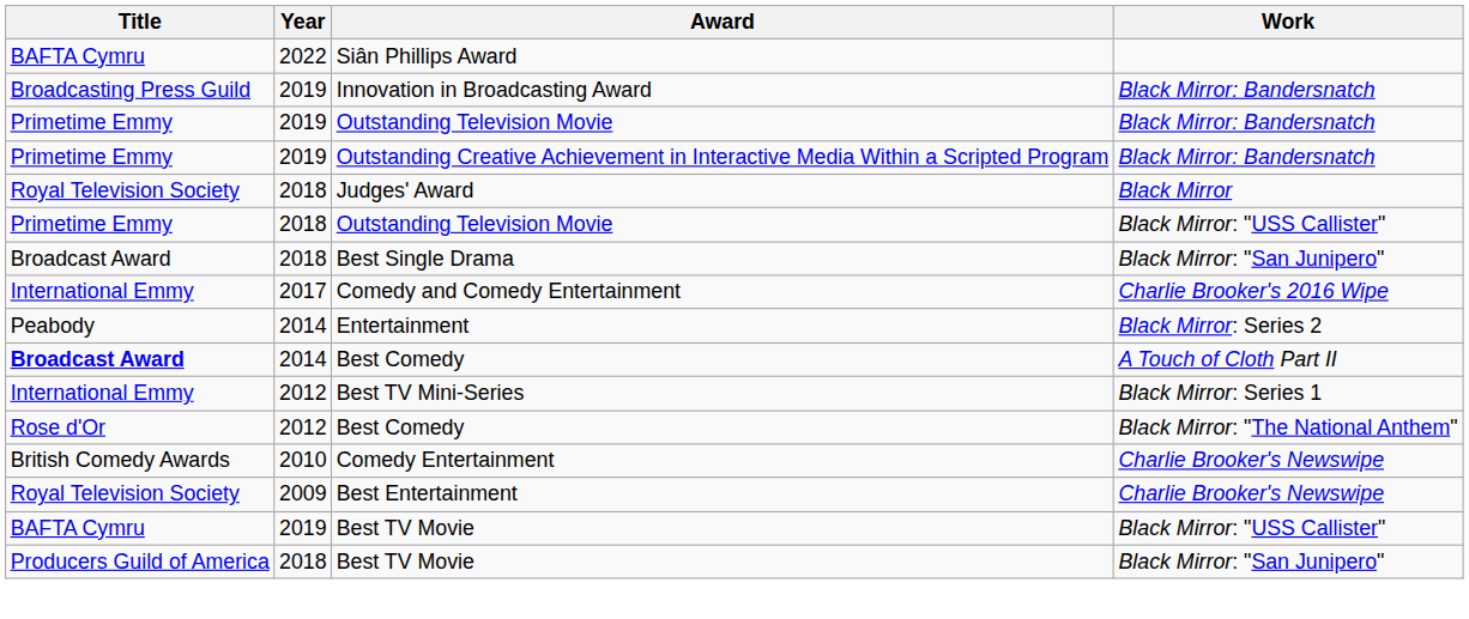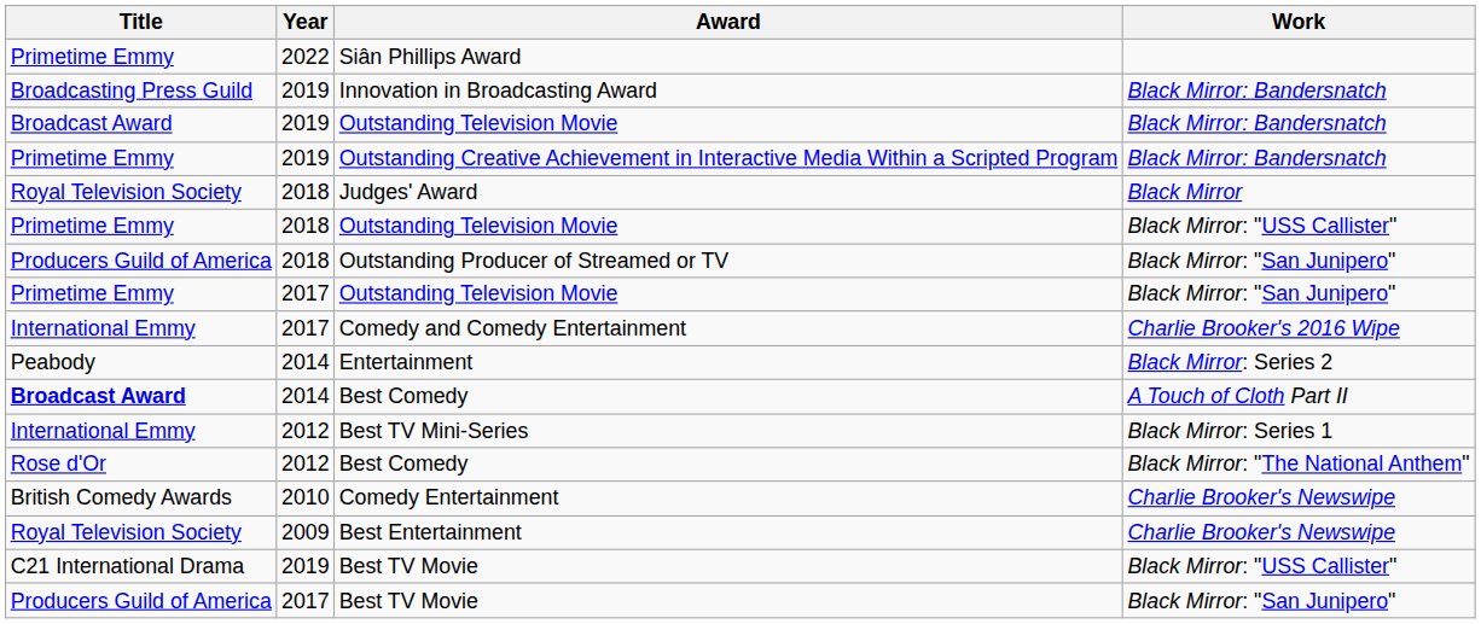 <table class="wikitable">
 <tr>
 <th><strong>Title</strong></th>
 <th><strong>Year</strong></th>
 <th><strong>Award</strong></th>
 <th>Work</th>
 </tr>
 <tr>
-<td><a href='#'>BAFTA Cymru</a></td>
+<td><a href='#'>Primetime Emmy</a></td>
 <td>2022</td>
 <td>Siân Phillips Award</td>
 <td></td>
 </tr>
 <tr>
 <td><a href='#'>Broadcasting Press Guild</a></td>
 <td>2019</td>
 <td>Innovation in Broadcasting Award</td>
 <td><em><a href='#'>Black Mirror: Bandersnatch</a></em></td>
 </tr>
 <tr>
-<td><a href='#'>Primetime Emmy</a></td>
+<td><a href='#'>Broadcast Award</a></td>
 <td>2019</td>
 <td><a href='#'>Outstanding Television Movie</a></td>
 <td><em><a href='#'>Black Mirror: Bandersnatch</a></em></td>
 </tr>
 <tr>
 <td><a href='#'>Primetime Emmy</a></td>
 <td>2019</td>
 <td><a href='#'>Outstanding Creative Achievement in Interactive Media Within a Scripted Program</a></td>
 <td><em><a href='#'>Black Mirror: Bandersnatch</a></em></td>
 </tr>
 <tr>
 <td><a href='#'>Royal Television Society</a></td>
 <td>2018</td>
 <td>Judges' Award</td>
 <td><em><a href='#'>Black Mirror</a></em></td>
 </tr>
 <tr>
 <td><a href='#'>Primetime Emmy</a></td>
 <td>2018</td>
 <td><a href='#'>Outstanding Television Movie</a></td>
 <td><em>Black Mirror</em>: "<a href='#'>USS Callister</a>"</td>
 </tr>
 <tr>
-<td>Broadcast Award</td>
+<td><a href='#'>Producers Guild of America</a></td>
 <td>2018</td>
-<td>Best Single Drama</td>
+<td>Outstanding Producer of Streamed or TV</td>
+<td><em>Black Mirror</em>: "<a href='#'>San Junipero</a>"</td>
+</tr>
+<tr>
+<td><a href='#'>Primetime Emmy</a></td>
+<td>2017</td>
+<td><a href='#'>Outstanding Television Movie</a></td>
 <td><em>Black Mirror</em>: "<a href='#'>San Junipero</a>"</td>
 </tr>
 <tr>
 <td><a href='#'>International Emmy</a></td>
 <td>2017</td>
 <td>Comedy and Comedy Entertainment</td>
 <td><em><a href='#'>Charlie Brooker's 2016 Wipe</a></em></td>
 </tr>
 <tr>
 <td>Peabody</td>
 <td>2014</td>
 <td>Entertainment</td>
 <td><em><a href='#'>Black Mirror</a></em>: Series 2</td>
 </tr>
 <tr>
 <td><strong><a href='#'>Broadcast Award</a></strong></td>
 <td>2014</td>
 <td>Best Comedy</td>
 <td><em><a href='#'>A Touch of Cloth</a> Part II</em></td>
 </tr>
 <tr>
 <td><a href='#'>International Emmy</a></td>
 <td>2012</td>
 <td>Best TV Mini-Series</td>
 <td><em>Black Mirror</em>: Series 1</td>
 </tr>
 <tr>
 <td><a href='#'>Rose d'Or</a></td>
 <td>2012</td>
 <td>Best Comedy</td>
 <td><em>Black Mirror</em>: "<a href='#'>The National Anthem</a>"</td>
 </tr>
 <tr>
 <td>British Comedy Awards</td>
 <td>2010</td>
 <td>Comedy Entertainment</td>
 <td><em><a href='#'>Charlie Brooker's Newswipe</a></em></td>
 </tr>
 <tr>
 <td><a href='#'>Royal Television Society</a></td>
 <td>2009</td>
 <td>Best Entertainment</td>
 <td><em><a href='#'>Charlie Brooker's Newswipe</a></em></td>
 </tr>
 <tr>
-<td><a href='#'>BAFTA Cymru</a></td>
+<td>C21 International Drama</td>
 <td>2019</td>
 <td>Best TV Movie</td>
 <td><em>Black Mirror</em>: "<a href='#'>USS Callister</a>"</td>
 </tr>
 <tr>
 <td><a href='#'>Producers Guild of America</a></td>
-<td>2018</td>
+<td>2017</td>
 <td>Best TV Movie</td>
 <td><em>Black Mirror</em>: "<a href='#'>San Junipero</a>"</td>
 </tr>
 </table>
